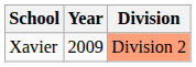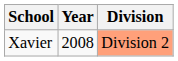 <table class="wikitable">
 <tr>
 <th>School</th>
 <th>Year</th>
 <th>Division</th>
 </tr>
 <tr>
 <td>Xavier</td>
-<td>2009</td>
+<td>2008</td>
 <td style="background: lightsalmon;">Division 2</td>
 </tr>
 </table>
